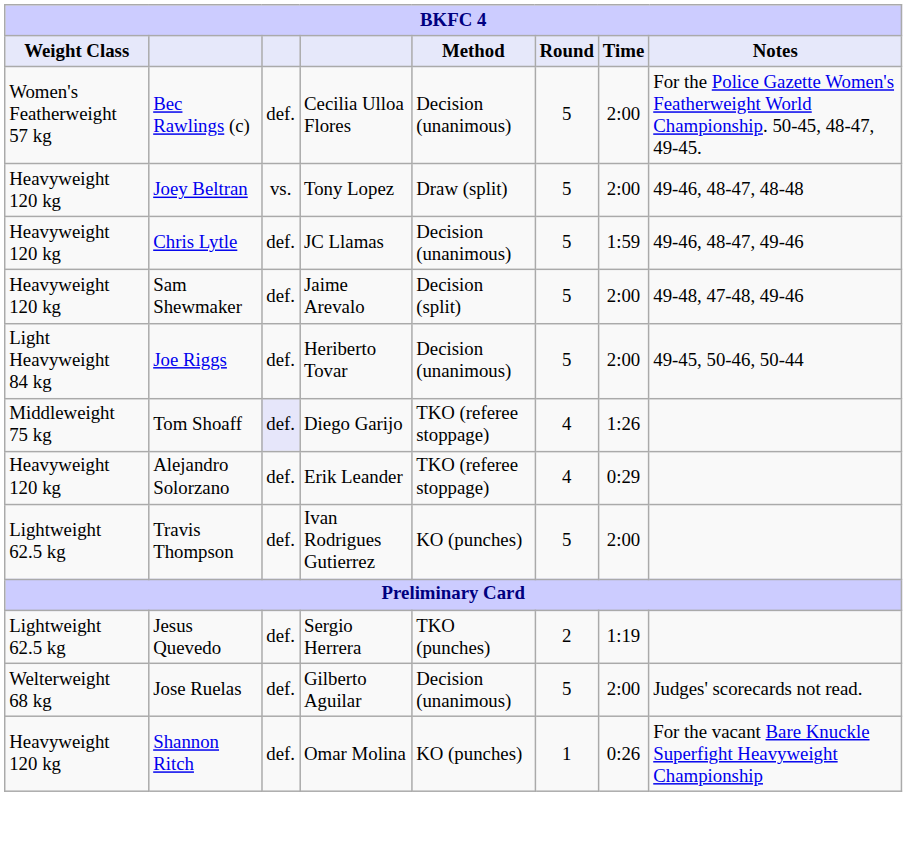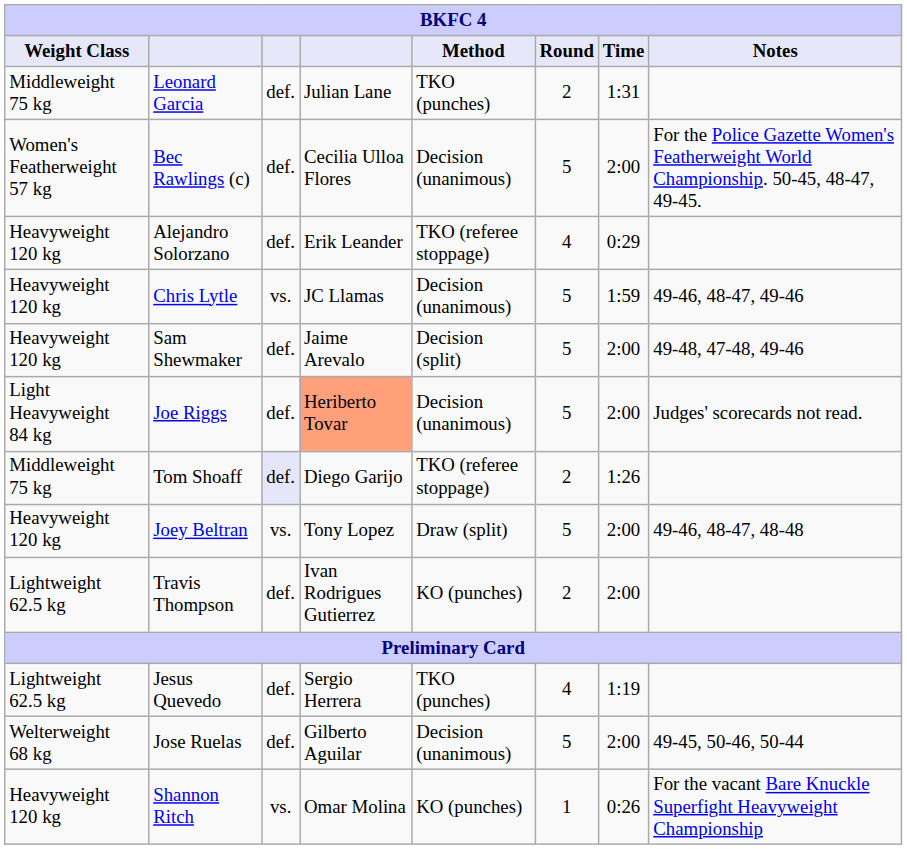 <table class="wikitable" style="font-size: 80%;">
 <tr>
 <th colspan="8" style="background-color: #ccf; color: #000080; text-align: center;"><strong>BKFC 4</strong></th>
 </tr>
 <tr>
 <th colspan="1" style="background-color: #E6E8FA; color: #000000; text-align: center;">Weight Class</th>
 <th colspan="1" style="background-color: #E6E8FA; color: #000000; text-align: center;"></th>
 <th colspan="1" style="background-color: #E6E8FA; color: #000000; text-align: center;"></th>
 <th colspan="1" style="background-color: #E6E8FA; color: #000000; text-align: center;"></th>
 <th colspan="1" style="background-color: #E6E8FA; color: #000000; text-align: center;">Method</th>
 <th colspan="1" style="background-color: #E6E8FA; color: #000000; text-align: center;">Round</th>
 <th colspan="1" style="background-color: #E6E8FA; color: #000000; text-align: center;">Time</th>
 <th colspan="1" style="background-color: #E6E8FA; color: #000000; text-align: center;">Notes</th>
 </tr>
 <tr>
+<td>Middleweight 75 kg</td>
+<td> <a href='#'>Leonard Garcia</a></td>
+<td align=center>def.</td>
+<td> Julian Lane</td>
+<td>TKO (punches)</td>
+<td align=center>2</td>
+<td align=center>1:31</td>
+<td></td>
+</tr>
+<tr>
 <td>Women's Featherweight 57 kg</td>
 <td> <a href='#'>Bec Rawlings</a> (c)</td>
 <td align=center>def.</td>
 <td> Cecilia Ulloa Flores</td>
 <td>Decision (unanimous)</td>
 <td align=center>5</td>
 <td align=center>2:00</td>
 <td>For the <a href='#'>Police Gazette Women's Featherweight World Championship</a>. 50-45, 48-47, 49-45.</td>
 </tr>
 <tr>
 <td>Heavyweight 120 kg</td>
-<td> <a href='#'>Joey Beltran</a></td>
-<td align=center>vs.</td>
-<td> Tony Lopez</td>
-<td>Draw (split)</td>
-<td align=center>5</td>
-<td align=center>2:00</td>
-<td>49-46, 48-47, 48-48</td>
+<td> Alejandro Solorzano</td>
+<td align=center>def.</td>
+<td> Erik Leander</td>
+<td>TKO (referee stoppage)</td>
+<td align=center>4</td>
+<td align=center>0:29</td>
+<td></td>
 </tr>
 <tr>
 <td>Heavyweight 120 kg</td>
 <td> <a href='#'>Chris Lytle</a></td>
-<td align=center>def.</td>
+<td align=center>vs.</td>
 <td> JC Llamas</td>
 <td>Decision (unanimous)</td>
 <td align=center>5</td>
 <td align=center>1:59</td>
 <td>49-46, 48-47, 49-46</td>
 </tr>
 <tr>
 <td>Heavyweight 120 kg</td>
 <td> Sam Shewmaker</td>
 <td align=center>def.</td>
 <td> Jaime Arevalo</td>
 <td>Decision (split)</td>
 <td align=center>5</td>
 <td align=center>2:00</td>
 <td>49-48, 47-48, 49-46</td>
 </tr>
 <tr>
 <td>Light Heavyweight 84 kg</td>
 <td> <a href='#'>Joe Riggs</a></td>
 <td align=center>def.</td>
-<td> Heriberto Tovar</td>
+<td style="background: lightsalmon;"> Heriberto Tovar</td>
 <td>Decision (unanimous)</td>
 <td align=center>5</td>
 <td align=center>2:00</td>
-<td>49-45, 50-46, 50-44</td>
+<td>Judges' scorecards not read.</td>
 </tr>
 <tr>
 <td>Middleweight 75 kg</td>
 <td> Tom Shoaff</td>
 <td align=center style="background: lavender;">def.</td>
 <td> Diego Garijo</td>
 <td>TKO (referee stoppage)</td>
-<td align=center>4</td>
+<td align=center>2</td>
 <td align=center>1:26</td>
 <td></td>
 </tr>
 <tr>
 <td>Heavyweight 120 kg</td>
-<td> Alejandro Solorzano</td>
-<td align=center>def.</td>
-<td> Erik Leander</td>
-<td>TKO (referee stoppage)</td>
-<td align=center>4</td>
-<td align=center>0:29</td>
-<td></td>
+<td> <a href='#'>Joey Beltran</a></td>
+<td align=center>vs.</td>
+<td> Tony Lopez</td>
+<td>Draw (split)</td>
+<td align=center>5</td>
+<td align=center>2:00</td>
+<td>49-46, 48-47, 48-48</td>
 </tr>
 <tr>
 <td>Lightweight 62.5 kg</td>
 <td> Travis Thompson</td>
 <td align=center>def.</td>
 <td> Ivan Rodrigues Gutierrez</td>
 <td>KO (punches)</td>
-<td align=center>5</td>
+<td align=center>2</td>
 <td align=center>2:00</td>
 <td></td>
 </tr>
 <tr>
 <th colspan="8" style="background-color: #ccf; color: #000080; text-align: center;"><strong>Preliminary Card</strong></th>
 </tr>
 <tr>
 <td>Lightweight 62.5 kg</td>
 <td> Jesus Quevedo</td>
 <td align=center>def.</td>
 <td> Sergio Herrera</td>
 <td>TKO (punches)</td>
-<td align=center>2</td>
+<td align=center>4</td>
 <td align=center>1:19</td>
 <td></td>
 </tr>
 <tr>
 <td>Welterweight 68 kg</td>
 <td> Jose Ruelas</td>
 <td align=center>def.</td>
 <td> Gilberto Aguilar</td>
 <td>Decision (unanimous)</td>
 <td align=center>5</td>
 <td align=center>2:00</td>
-<td>Judges' scorecards not read.</td>
+<td>49-45, 50-46, 50-44</td>
 </tr>
 <tr>
 <td>Heavyweight 120 kg</td>
 <td> <a href='#'>Shannon Ritch</a></td>
-<td align=center>def.</td>
+<td align=center>vs.</td>
 <td> Omar Molina</td>
 <td>KO (punches)</td>
 <td align=center>1</td>
 <td align=center>0:26</td>
 <td>For the vacant <a href='#'>Bare Knuckle Superfight Heavyweight Championship</a></td>
 </tr>
 </table>
